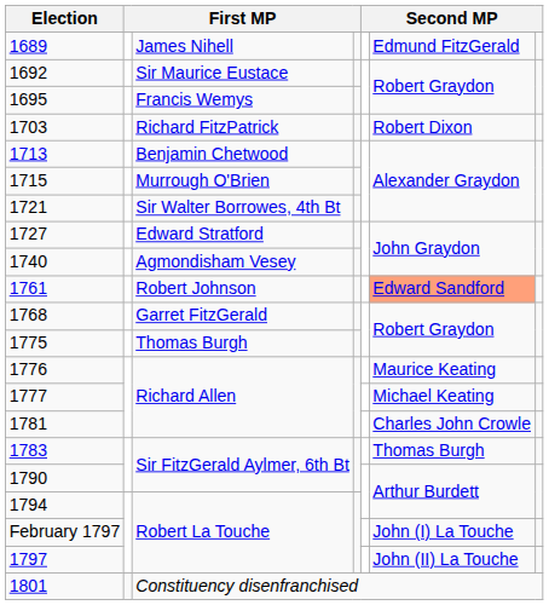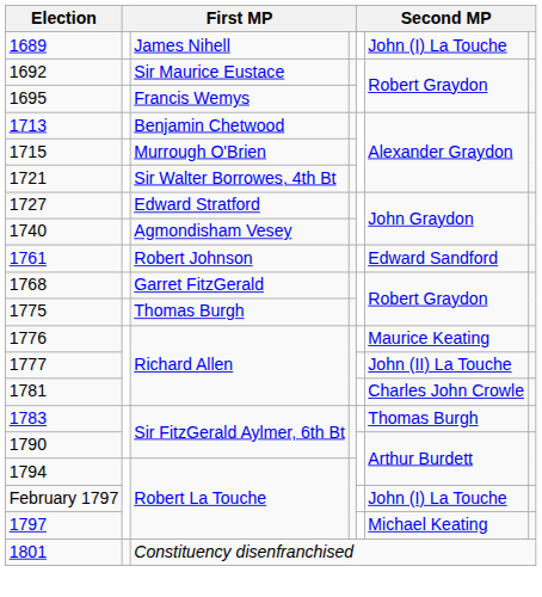 <table class="wikitable">
 <tr>
 <th>Election</th>
 <th colspan=3>First MP</th>
 <th colspan=3>Second MP</th>
 </tr>
 <tr>
 <td><a href='#'>1689</a></td>
 <td style="background-color: white"></td>
 <td><a href='#'>James Nihell</a></td>
 <td></td>
 <td style="background-color: white"></td>
-<td><a href='#'>Edmund FitzGerald</a></td>
+<td><a href='#'>John (I) La Touche</a></td>
 <td></td>
 </tr>
 <tr>
 <td>1692</td>
 <td style="background-color: white"></td>
 <td><a href='#'>Sir Maurice Eustace</a></td>
 <td></td>
 <td rowspan="2" style="background-color: white"></td>
 <td rowspan="2"><a href='#'>Robert Graydon</a></td>
 <td rowspan="2"></td>
 </tr>
 <tr>
 <td>1695</td>
 <td style="background-color: white"></td>
 <td><a href='#'>Francis Wemys</a></td>
-<td></td>
-</tr>
-<tr>
-<td>1703</td>
-<td style="background-color: white"></td>
-<td><a href='#'>Richard FitzPatrick</a></td>
-<td></td>
-<td style="background-color: white"></td>
-<td><a href='#'>Robert Dixon</a></td>
 <td></td>
 </tr>
 <tr>
 <td><a href='#'>1713</a></td>
 <td style="background-color: white"></td>
 <td><a href='#'>Benjamin Chetwood</a></td>
 <td></td>
 <td rowspan="3" style="background-color: white"></td>
 <td rowspan="3"><a href='#'>Alexander Graydon</a></td>
 <td rowspan="3"></td>
 </tr>
 <tr>
 <td>1715</td>
 <td style="background-color: white"></td>
 <td><a href='#'>Murrough O'Brien</a></td>
 <td></td>
 </tr>
 <tr>
 <td>1721</td>
 <td style="background-color: white"></td>
 <td><a href='#'>Sir Walter Borrowes, 4th Bt</a></td>
 <td></td>
 </tr>
 <tr>
 <td>1727</td>
 <td style="background-color: white"></td>
 <td><a href='#'>Edward Stratford</a></td>
 <td></td>
 <td rowspan="2" style="background-color: white"></td>
 <td rowspan="2"><a href='#'>John Graydon</a></td>
 <td rowspan="2"></td>
 </tr>
 <tr>
 <td>1740</td>
 <td style="background-color: white"></td>
 <td><a href='#'>Agmondisham Vesey</a></td>
 <td></td>
 </tr>
 <tr>
 <td><a href='#'>1761</a></td>
 <td style="background-color: white"></td>
 <td><a href='#'>Robert Johnson</a></td>
 <td></td>
 <td style="background-color: white"></td>
-<td style="background: lightsalmon;"><a href='#'>Edward Sandford</a></td>
+<td><a href='#'>Edward Sandford</a></td>
 <td></td>
 </tr>
 <tr>
 <td>1768</td>
 <td style="background-color: white"></td>
 <td><a href='#'>Garret FitzGerald</a></td>
 <td></td>
 <td rowspan="2" style="background-color: white"></td>
 <td rowspan="2"><a href='#'>Robert Graydon</a></td>
 <td rowspan="2"></td>
 </tr>
 <tr>
 <td>1775</td>
 <td style="background-color: white"></td>
 <td><a href='#'>Thomas Burgh</a></td>
 <td></td>
 </tr>
 <tr>
 <td>1776</td>
 <td rowspan="3" style="background-color: white"></td>
 <td rowspan="3"><a href='#'>Richard Allen</a></td>
 <td rowspan="3"></td>
 <td style="background-color: white"></td>
 <td><a href='#'>Maurice Keating</a></td>
 <td></td>
 </tr>
 <tr>
 <td>1777</td>
 <td style="background-color: white"></td>
-<td><a href='#'>Michael Keating</a></td>
+<td><a href='#'>John (II) La Touche</a></td>
 <td></td>
 </tr>
 <tr>
 <td>1781</td>
 <td style="background-color: white"></td>
 <td><a href='#'>Charles John Crowle</a></td>
 <td></td>
 </tr>
 <tr>
 <td><a href='#'>1783</a></td>
 <td rowspan="2" style="background-color: white"></td>
 <td rowspan="2"><a href='#'>Sir FitzGerald Aylmer, 6th Bt</a></td>
 <td rowspan="2"></td>
 <td style="background-color: white"></td>
 <td><a href='#'>Thomas Burgh</a></td>
 <td></td>
 </tr>
 <tr>
 <td>1790</td>
 <td rowspan="2" style="background-color: white"></td>
 <td rowspan="2"><a href='#'>Arthur Burdett</a></td>
 <td rowspan="2"></td>
 </tr>
 <tr>
 <td>1794</td>
 <td rowspan="3" style="background-color: white"></td>
 <td rowspan="3"><a href='#'>Robert La Touche</a></td>
 <td rowspan="3"></td>
 </tr>
 <tr>
 <td>February 1797</td>
 <td style="background-color: white"></td>
 <td><a href='#'>John (I) La Touche</a></td>
 <td></td>
 </tr>
 <tr>
 <td><a href='#'>1797</a></td>
 <td style="background-color: white"></td>
-<td><a href='#'>John (II) La Touche</a></td>
+<td><a href='#'>Michael Keating</a></td>
 <td></td>
 </tr>
 <tr>
 <td><a href='#'>1801</a></td>
 <td></td>
 <td colspan="5"><em>Constituency disenfranchised</em></td>
 </tr>
 </table>
